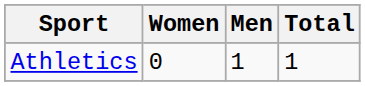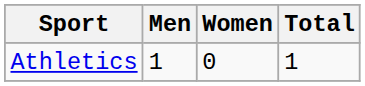 <table class="wikitable sortable">
 <tr>
 <th>Sport</th>
+<th>Men</th>
 <th>Women</th>
-<th>Men</th>
 <th>Total</th>
 </tr>
 <tr>
 <td><a href='#'>Athletics</a></td>
+<td>1</td>
 <td>0</td>
-<td>1</td>
 <td>1</td>
 </tr>
 </table>
